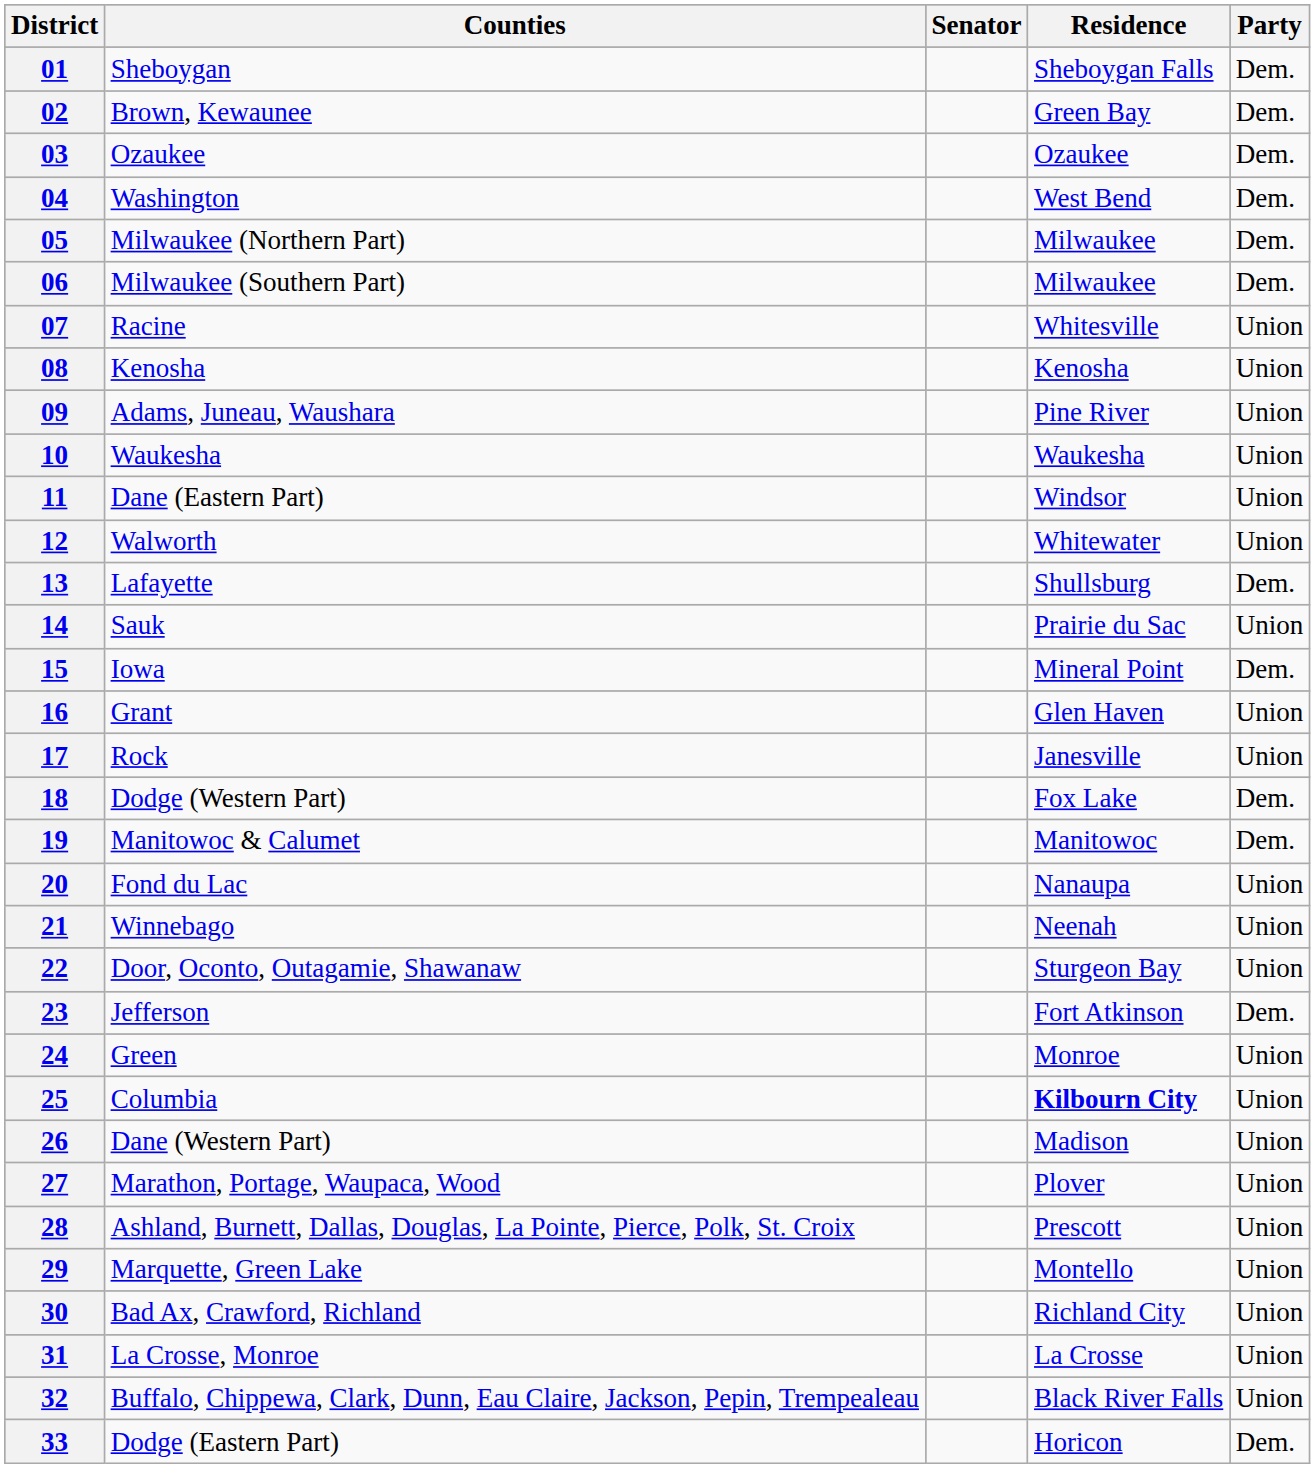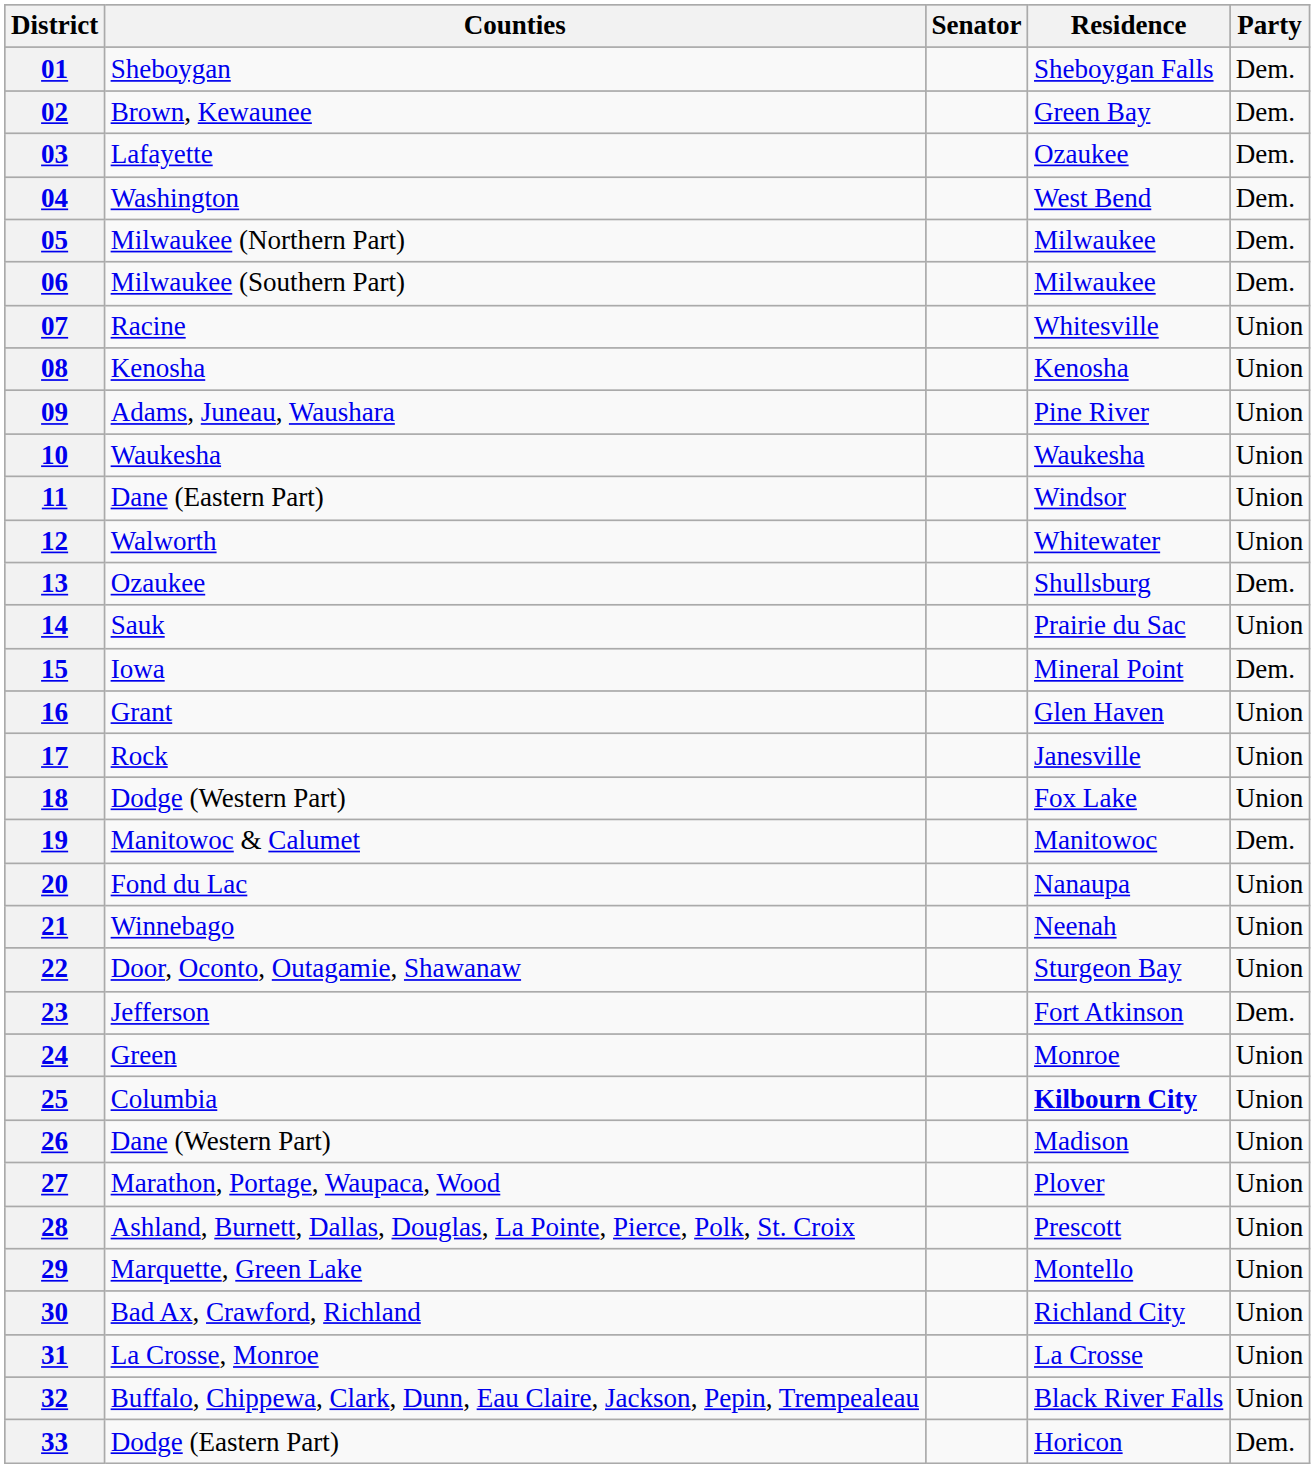 <table class="wikitable sortable">
 <tr>
 <th>District</th>
 <th>Counties</th>
 <th>Senator</th>
 <th>Residence</th>
 <th>Party</th>
 </tr>
 <tr>
 <th><a href='#'>01</a></th>
 <td><a href='#'>Sheboygan</a></td>
 <td></td>
 <td><a href='#'>Sheboygan Falls</a></td>
 <td>Dem.</td>
 </tr>
 <tr>
 <th><a href='#'>02</a></th>
 <td><a href='#'>Brown</a>, <a href='#'>Kewaunee</a></td>
 <td></td>
 <td><a href='#'>Green Bay</a></td>
 <td>Dem.</td>
 </tr>
 <tr>
 <th><a href='#'>03</a></th>
-<td><a href='#'>Ozaukee</a></td>
+<td><a href='#'>Lafayette</a></td>
 <td></td>
 <td><a href='#'>Ozaukee</a></td>
 <td>Dem.</td>
 </tr>
 <tr>
 <th><a href='#'>04</a></th>
 <td><a href='#'>Washington</a></td>
 <td></td>
 <td><a href='#'>West Bend</a></td>
 <td>Dem.</td>
 </tr>
 <tr>
 <th><a href='#'>05</a></th>
 <td><a href='#'>Milwaukee</a> (Northern Part)</td>
 <td></td>
 <td><a href='#'>Milwaukee</a></td>
 <td>Dem.</td>
 </tr>
 <tr>
 <th><a href='#'>06</a></th>
 <td><a href='#'>Milwaukee</a> (Southern Part)</td>
 <td></td>
 <td><a href='#'>Milwaukee</a></td>
 <td>Dem.</td>
 </tr>
 <tr>
 <th><a href='#'>07</a></th>
 <td><a href='#'>Racine</a></td>
 <td></td>
 <td><a href='#'>Whitesville</a></td>
 <td>Union</td>
 </tr>
 <tr>
 <th><a href='#'>08</a></th>
 <td><a href='#'>Kenosha</a></td>
 <td></td>
 <td><a href='#'>Kenosha</a></td>
 <td>Union</td>
 </tr>
 <tr>
 <th><a href='#'>09</a></th>
 <td><a href='#'>Adams</a>, <a href='#'>Juneau</a>, <a href='#'>Waushara</a></td>
 <td></td>
 <td><a href='#'>Pine River</a></td>
 <td>Union</td>
 </tr>
 <tr>
 <th><a href='#'>10</a></th>
 <td><a href='#'>Waukesha</a></td>
 <td></td>
 <td><a href='#'>Waukesha</a></td>
 <td>Union</td>
 </tr>
 <tr>
 <th><a href='#'>11</a></th>
 <td><a href='#'>Dane</a> (Eastern Part)</td>
 <td></td>
 <td><a href='#'>Windsor</a></td>
 <td>Union</td>
 </tr>
 <tr>
 <th><a href='#'>12</a></th>
 <td><a href='#'>Walworth</a></td>
 <td></td>
 <td><a href='#'>Whitewater</a></td>
 <td>Union</td>
 </tr>
 <tr>
 <th><a href='#'>13</a></th>
-<td><a href='#'>Lafayette</a></td>
+<td><a href='#'>Ozaukee</a></td>
 <td></td>
 <td><a href='#'>Shullsburg</a></td>
 <td>Dem.</td>
 </tr>
 <tr>
 <th><a href='#'>14</a></th>
 <td><a href='#'>Sauk</a></td>
 <td></td>
 <td><a href='#'>Prairie du Sac</a></td>
 <td>Union</td>
 </tr>
 <tr>
 <th><a href='#'>15</a></th>
 <td><a href='#'>Iowa</a></td>
 <td></td>
 <td><a href='#'>Mineral Point</a></td>
 <td>Dem.</td>
 </tr>
 <tr>
 <th><a href='#'>16</a></th>
 <td><a href='#'>Grant</a></td>
 <td></td>
 <td><a href='#'>Glen Haven</a></td>
 <td>Union</td>
 </tr>
 <tr>
 <th><a href='#'>17</a></th>
 <td><a href='#'>Rock</a></td>
 <td></td>
 <td><a href='#'>Janesville</a></td>
 <td>Union</td>
 </tr>
 <tr>
 <th><a href='#'>18</a></th>
 <td><a href='#'>Dodge</a> (Western Part)</td>
 <td></td>
 <td><a href='#'>Fox Lake</a></td>
-<td>Dem.</td>
+<td>Union</td>
 </tr>
 <tr>
 <th><a href='#'>19</a></th>
 <td><a href='#'>Manitowoc</a> & <a href='#'>Calumet</a></td>
 <td></td>
 <td><a href='#'>Manitowoc</a></td>
 <td>Dem.</td>
 </tr>
 <tr>
 <th><a href='#'>20</a></th>
 <td><a href='#'>Fond du Lac</a></td>
 <td></td>
 <td><a href='#'>Nanaupa</a></td>
 <td>Union</td>
 </tr>
 <tr>
 <th><a href='#'>21</a></th>
 <td><a href='#'>Winnebago</a></td>
 <td></td>
 <td><a href='#'>Neenah</a></td>
 <td>Union</td>
 </tr>
 <tr>
 <th><a href='#'>22</a></th>
 <td><a href='#'>Door</a>, <a href='#'>Oconto</a>, <a href='#'>Outagamie</a>, <a href='#'>Shawanaw</a></td>
 <td></td>
 <td><a href='#'>Sturgeon Bay</a></td>
 <td>Union</td>
 </tr>
 <tr>
 <th><a href='#'>23</a></th>
 <td><a href='#'>Jefferson</a></td>
 <td></td>
 <td><a href='#'>Fort Atkinson</a></td>
 <td>Dem.</td>
 </tr>
 <tr>
 <th><a href='#'>24</a></th>
 <td><a href='#'>Green</a></td>
 <td></td>
 <td><a href='#'>Monroe</a></td>
 <td>Union</td>
 </tr>
 <tr>
 <th><a href='#'>25</a></th>
 <td><a href='#'>Columbia</a></td>
 <td></td>
 <td><strong><a href='#'>Kilbourn City</a></strong></td>
 <td>Union</td>
 </tr>
 <tr>
 <th><a href='#'>26</a></th>
 <td><a href='#'>Dane</a> (Western Part)</td>
 <td></td>
 <td><a href='#'>Madison</a></td>
 <td>Union</td>
 </tr>
 <tr>
 <th><a href='#'>27</a></th>
 <td><a href='#'>Marathon</a>, <a href='#'>Portage</a>, <a href='#'>Waupaca</a>, <a href='#'>Wood</a></td>
 <td></td>
 <td><a href='#'>Plover</a></td>
 <td>Union</td>
 </tr>
 <tr>
 <th><a href='#'>28</a></th>
 <td><a href='#'>Ashland</a>, <a href='#'>Burnett</a>, <a href='#'>Dallas</a>, <a href='#'>Douglas</a>, <a href='#'>La Pointe</a>, <a href='#'>Pierce</a>, <a href='#'>Polk</a>, <a href='#'>St. Croix</a></td>
 <td></td>
 <td><a href='#'>Prescott</a></td>
 <td>Union</td>
 </tr>
 <tr>
 <th><a href='#'>29</a></th>
 <td><a href='#'>Marquette</a>, <a href='#'>Green Lake</a></td>
 <td></td>
 <td><a href='#'>Montello</a></td>
 <td>Union</td>
 </tr>
 <tr>
 <th><a href='#'>30</a></th>
 <td><a href='#'>Bad Ax</a>, <a href='#'>Crawford</a>, <a href='#'>Richland</a></td>
 <td></td>
 <td><a href='#'>Richland City</a></td>
 <td>Union</td>
 </tr>
 <tr>
 <th><a href='#'>31</a></th>
 <td><a href='#'>La Crosse</a>, <a href='#'>Monroe</a></td>
 <td></td>
 <td><a href='#'>La Crosse</a></td>
 <td>Union</td>
 </tr>
 <tr>
 <th><a href='#'>32</a></th>
 <td><a href='#'>Buffalo</a>, <a href='#'>Chippewa</a>, <a href='#'>Clark</a>, <a href='#'>Dunn</a>, <a href='#'>Eau Claire</a>, <a href='#'>Jackson</a>, <a href='#'>Pepin</a>, <a href='#'>Trempealeau</a></td>
 <td></td>
 <td><a href='#'>Black River Falls</a></td>
 <td>Union</td>
 </tr>
 <tr>
 <th><a href='#'>33</a></th>
 <td><a href='#'>Dodge</a> (Eastern Part)</td>
 <td></td>
 <td><a href='#'>Horicon</a></td>
 <td>Dem.</td>
 </tr>
 </table>
